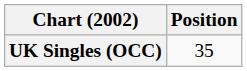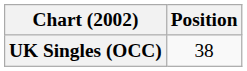 <table class="wikitable plainrowheaders" style="text-align:center">
 <tr>
 <th scope="col">Chart (2002)</th>
 <th scope="col">Position</th>
 </tr>
 <tr>
 <th scope="row">UK Singles (OCC)</th>
-<td>35</td>
+<td>38</td>
 </tr>
 </table>
